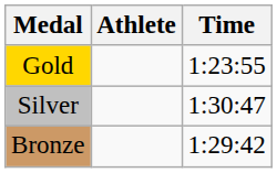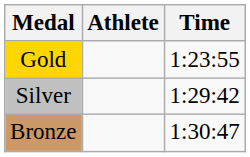 <table class="wikitable">
 <tr>
 <th>Medal</th>
 <th>Athlete</th>
 <th>Time</th>
 </tr>
 <tr>
 <td style="text-align:center;background-color:gold;">Gold</td>
 <td></td>
 <td>1:23:55</td>
 </tr>
 <tr>
 <td style="text-align:center;background-color:silver;">Silver</td>
 <td></td>
-<td>1:30:47</td>
+<td>1:29:42</td>
 </tr>
 <tr>
 <td style="text-align:center;background-color:#CC9966;">Bronze</td>
 <td></td>
-<td>1:29:42</td>
+<td>1:30:47</td>
 </tr>
 </table>
